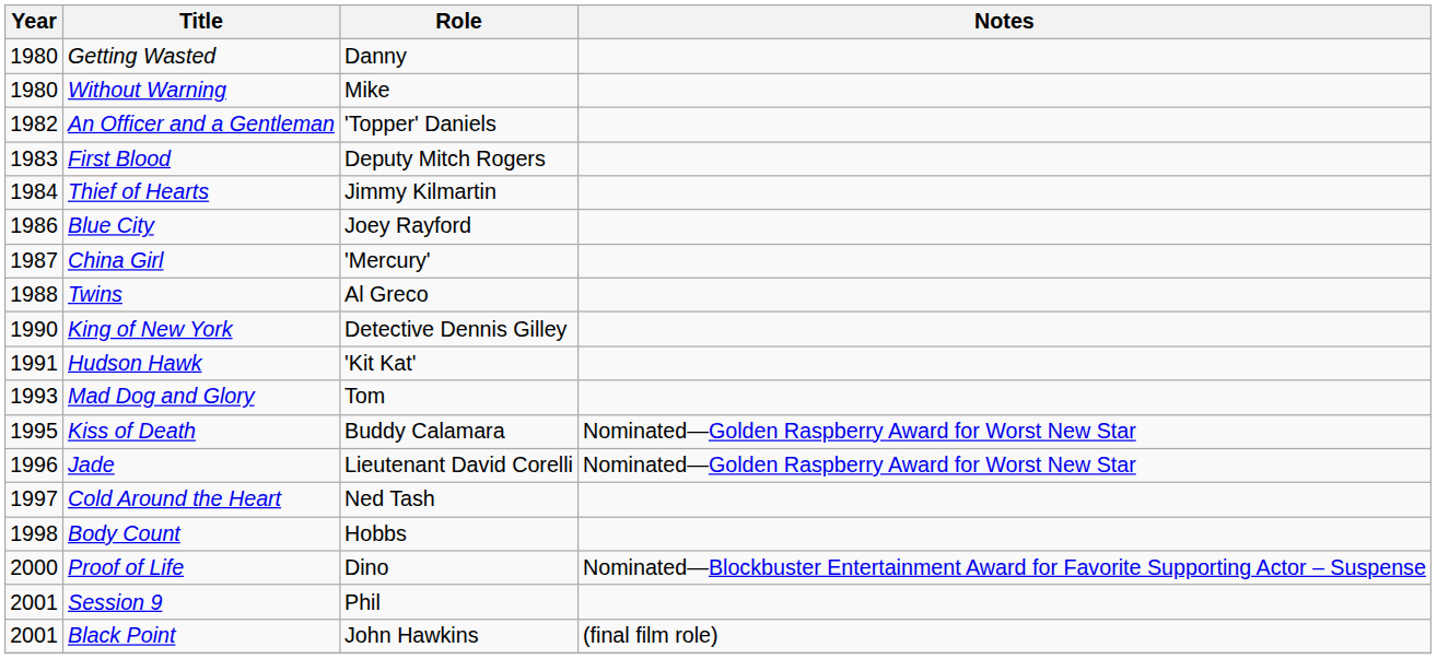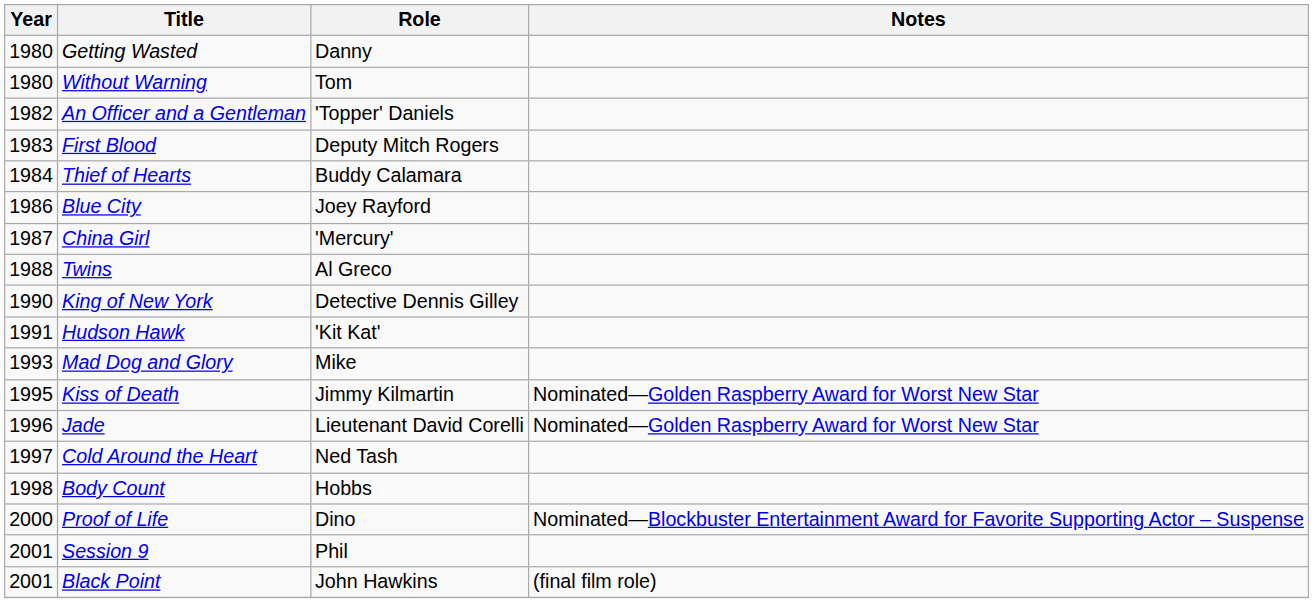 <table class="wikitable sortable">
 <tr>
 <th>Year</th>
 <th>Title</th>
 <th>Role</th>
 <th>Notes</th>
 </tr>
 <tr>
 <td>1980</td>
 <td><em>Getting Wasted</em></td>
 <td>Danny</td>
 <td></td>
 </tr>
 <tr>
 <td>1980</td>
 <td><em><a href='#'>Without Warning</a></em></td>
-<td>Mike</td>
+<td>Tom</td>
 <td></td>
 </tr>
 <tr>
 <td>1982</td>
 <td><em><a href='#'>An Officer and a Gentleman</a></em></td>
 <td>'Topper' Daniels</td>
 <td></td>
 </tr>
 <tr>
 <td>1983</td>
 <td><em><a href='#'>First Blood</a></em></td>
 <td>Deputy Mitch Rogers</td>
 <td></td>
 </tr>
 <tr>
 <td>1984</td>
 <td><em><a href='#'>Thief of Hearts</a></em></td>
-<td>Jimmy Kilmartin</td>
+<td>Buddy Calamara</td>
 <td></td>
 </tr>
 <tr>
 <td>1986</td>
 <td><em><a href='#'>Blue City</a></em></td>
 <td>Joey Rayford</td>
 <td></td>
 </tr>
 <tr>
 <td>1987</td>
 <td><em><a href='#'>China Girl</a></em></td>
 <td>'Mercury'</td>
 <td></td>
 </tr>
 <tr>
 <td>1988</td>
 <td><em><a href='#'>Twins</a></em></td>
 <td>Al Greco</td>
 <td></td>
 </tr>
 <tr>
 <td>1990</td>
 <td><em><a href='#'>King of New York</a></em></td>
 <td>Detective Dennis Gilley</td>
 <td></td>
 </tr>
 <tr>
 <td>1991</td>
 <td><em><a href='#'>Hudson Hawk</a></em></td>
 <td>'Kit Kat'</td>
 <td></td>
 </tr>
 <tr>
 <td>1993</td>
 <td><em><a href='#'>Mad Dog and Glory</a></em></td>
-<td>Tom</td>
+<td>Mike</td>
 <td></td>
 </tr>
 <tr>
 <td>1995</td>
 <td><em><a href='#'>Kiss of Death</a></em></td>
-<td>Buddy Calamara</td>
+<td>Jimmy Kilmartin</td>
 <td>Nominated—<a href='#'>Golden Raspberry Award for Worst New Star</a></td>
 </tr>
 <tr>
 <td>1996</td>
 <td><em><a href='#'>Jade</a></em></td>
 <td>Lieutenant David Corelli</td>
 <td>Nominated—<a href='#'>Golden Raspberry Award for Worst New Star</a></td>
 </tr>
 <tr>
 <td>1997</td>
 <td><em><a href='#'>Cold Around the Heart</a></em></td>
 <td>Ned Tash</td>
 <td></td>
 </tr>
 <tr>
 <td>1998</td>
 <td><em><a href='#'>Body Count</a></em></td>
 <td>Hobbs</td>
 <td></td>
 </tr>
 <tr>
 <td>2000</td>
 <td><em><a href='#'>Proof of Life</a></em></td>
 <td>Dino</td>
 <td>Nominated—<a href='#'>Blockbuster Entertainment Award for Favorite Supporting Actor – Suspense</a></td>
 </tr>
 <tr>
 <td>2001</td>
 <td><em><a href='#'>Session 9</a></em></td>
 <td>Phil</td>
 <td></td>
 </tr>
 <tr>
 <td>2001</td>
 <td><em><a href='#'>Black Point</a></em></td>
 <td>John Hawkins</td>
 <td>(final film role)</td>
 </tr>
 <tr>
 </tr>
 </table>
